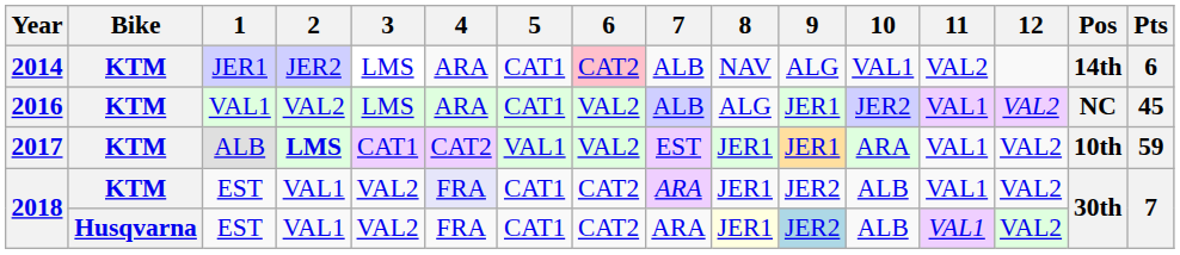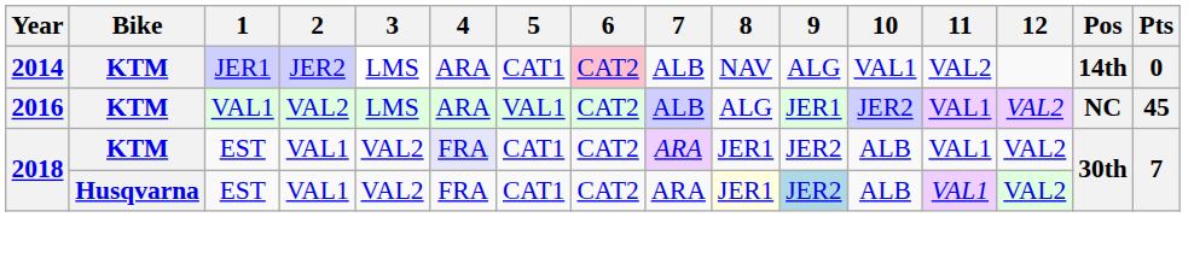 <table class="wikitable" style="text-align:center">
 <tr>
 <th>Year</th>
 <th>Bike</th>
 <th>1</th>
 <th>2</th>
 <th>3</th>
 <th>4</th>
 <th>5</th>
 <th>6</th>
 <th>7</th>
 <th>8</th>
 <th>9</th>
 <th>10</th>
 <th>11</th>
 <th>12</th>
 <th>Pos</th>
 <th>Pts</th>
 </tr>
 <tr>
 <th><a href='#'>2014</a></th>
 <th><a href='#'>KTM</a></th>
 <td style="background:#cfcfff;"><a href='#'>JER1</a><br></td>
 <td style="background:#cfcfff;"><a href='#'>JER2</a><br></td>
 <td style="background:#ffffff;"><a href='#'>LMS</a><br></td>
 <td><a href='#'>ARA</a></td>
 <td><a href='#'>CAT1</a></td>
 <td style="background: pink;"><a href='#'>CAT2</a></td>
 <td><a href='#'>ALB</a></td>
 <td><a href='#'>NAV</a></td>
 <td><a href='#'>ALG</a></td>
 <td><a href='#'>VAL1</a></td>
 <td><a href='#'>VAL2</a></td>
 <td></td>
 <th>14th</th>
-<th>6</th>
+<th>0</th>
 </tr>
 <tr>
 <th><a href='#'>2016</a></th>
 <th><a href='#'>KTM</a></th>
 <td style="background:#dfffdf;"><a href='#'>VAL1</a><br></td>
 <td style="background:#dfffdf;"><a href='#'>VAL2</a><br></td>
 <td style="background:#dfffdf;"><a href='#'>LMS</a><br></td>
 <td style="background:#dfffdf;"><a href='#'>ARA</a><br></td>
-<td style="background:#dfffdf;"><a href='#'>CAT1</a><br></td>
-<td style="background:#dfffdf;"><a href='#'>VAL2</a><br></td>
+<td style="background:#dfffdf;"><a href='#'>VAL1</a><br></td>
+<td style="background:#dfffdf;"><a href='#'>CAT2</a><br></td>
 <td style="background:#cfcfff;"><a href='#'>ALB</a><br></td>
 <td><a href='#'>ALG</a></td>
 <td style="background:#dfffdf;"><a href='#'>JER1</a><br></td>
 <td style="background:#cfcfff;"><a href='#'>JER2</a><br></td>
 <td style="background:#efcfff;"><a href='#'>VAL1</a><br></td>
 <td style="background:#efcfff;"><em><a href='#'>VAL2</a></em><br></td>
 <th>NC</th>
 <th>45</th>
-</tr>
-<tr>
-<th><a href='#'>2017</a></th>
-<th><a href='#'>KTM</a></th>
-<td style="background:#dfdfdf;"><a href='#'>ALB</a><br></td>
-<td style="background:#dfffdf;"><strong><a href='#'>LMS</a></strong><br></td>
-<td style="background:#efcfff;"><a href='#'>CAT1</a><br></td>
-<td style="background:#efcfff;"><a href='#'>CAT2</a><br></td>
-<td style="background:#dfffdf;"><a href='#'>VAL1</a><br></td>
-<td style="background:#dfffdf;"><a href='#'>VAL2</a><br></td>
-<td style="background:#efcfff;"><a href='#'>EST</a><br></td>
-<td style="background:#dfffdf;"><a href='#'>JER1</a><br></td>
-<td style="background:#ffdf9f;"><a href='#'>JER1</a><br></td>
-<td style="background:#dfffdf;"><a href='#'>ARA</a><br></td>
-<td><a href='#'>VAL1</a></td>
-<td><a href='#'>VAL2</a></td>
-<th>10th</th>
-<th>59</th>
 </tr>
 <tr>
 <th rowspan=2><a href='#'>2018</a></th>
 <th><a href='#'>KTM</a></th>
 <td><a href='#'>EST</a></td>
 <td><a href='#'>VAL1</a></td>
 <td><a href='#'>VAL2</a></td>
 <td style="background: lavender;"><a href='#'>FRA</a></td>
 <td><a href='#'>CAT1</a></td>
 <td><a href='#'>CAT2</a></td>
 <td style="background:#efcfff;"><em><a href='#'>ARA</a></em><br></td>
 <td><a href='#'>JER1</a></td>
 <td><a href='#'>JER2</a></td>
 <td><a href='#'>ALB</a></td>
 <td><a href='#'>VAL1</a></td>
 <td><a href='#'>VAL2</a></td>
 <th rowspan=2 style="background:#;">30th</th>
 <th rowspan=2 style="background:#;">7</th>
 </tr>
 <tr>
 <th><a href='#'>Husqvarna</a></th>
 <td><a href='#'>EST</a></td>
 <td><a href='#'>VAL1</a></td>
 <td><a href='#'>VAL2</a></td>
 <td><a href='#'>FRA</a></td>
 <td><a href='#'>CAT1</a></td>
 <td><a href='#'>CAT2</a></td>
 <td><a href='#'>ARA</a></td>
 <td style="background: lightyellow;"><a href='#'>JER1</a></td>
 <td style="background: lightblue;"><a href='#'>JER2</a></td>
 <td><a href='#'>ALB</a><br></td>
 <td style="background:#efcfff;"><em><a href='#'>VAL1</a></em><br></td>
 <td style="background:#dfffdf;"><a href='#'>VAL2</a><br></td>
 </tr>
 </table>
